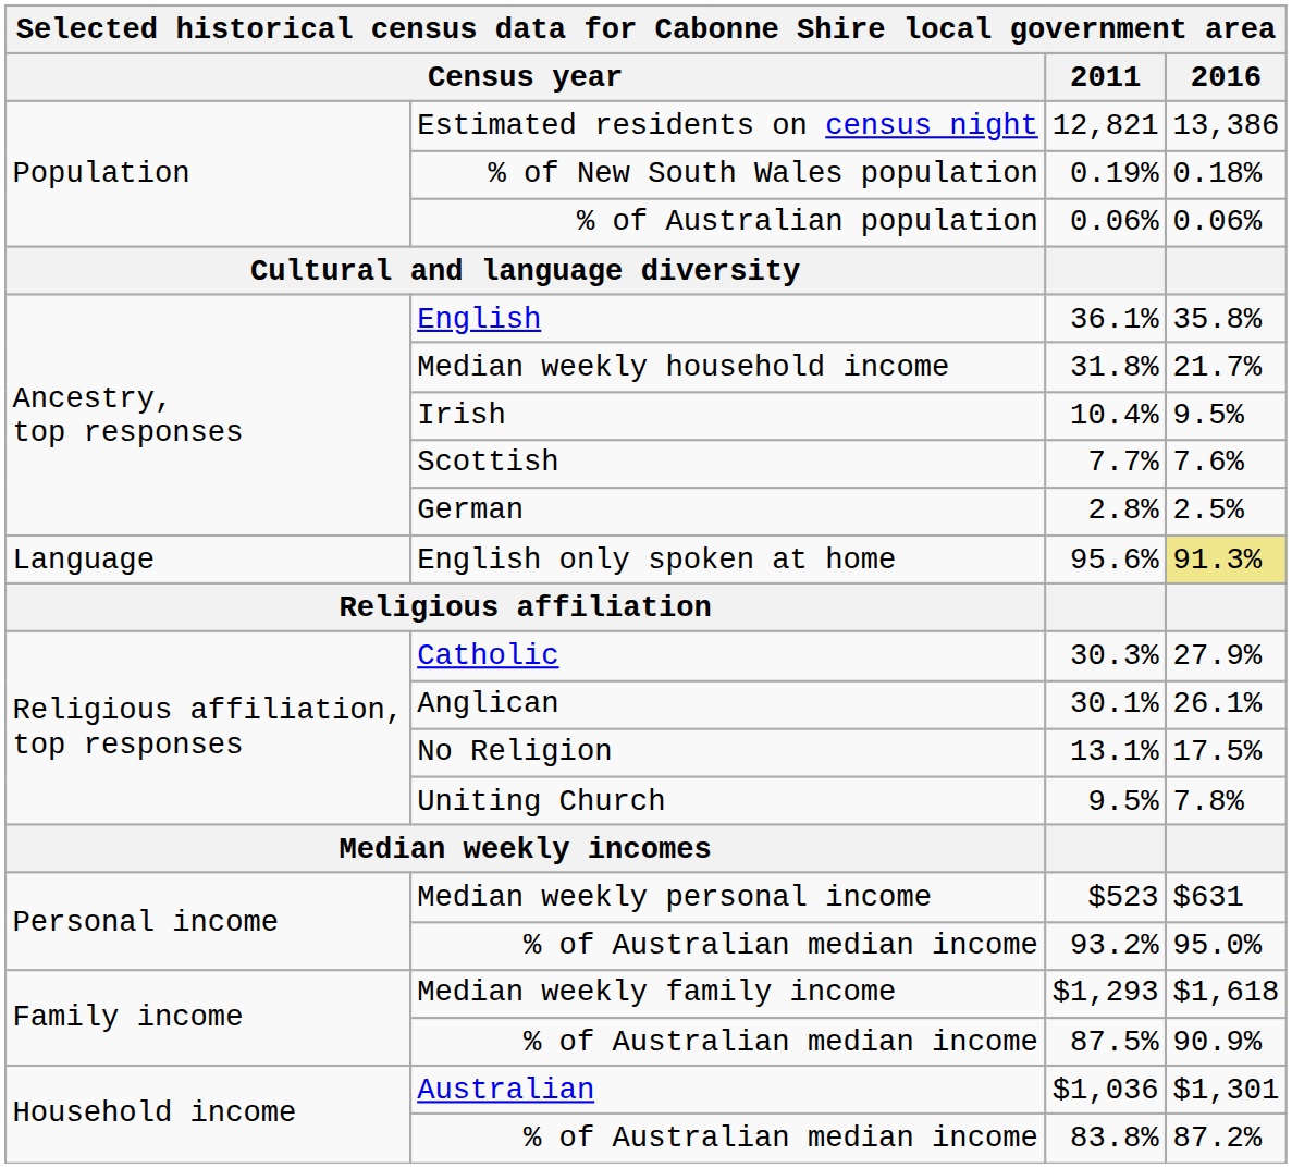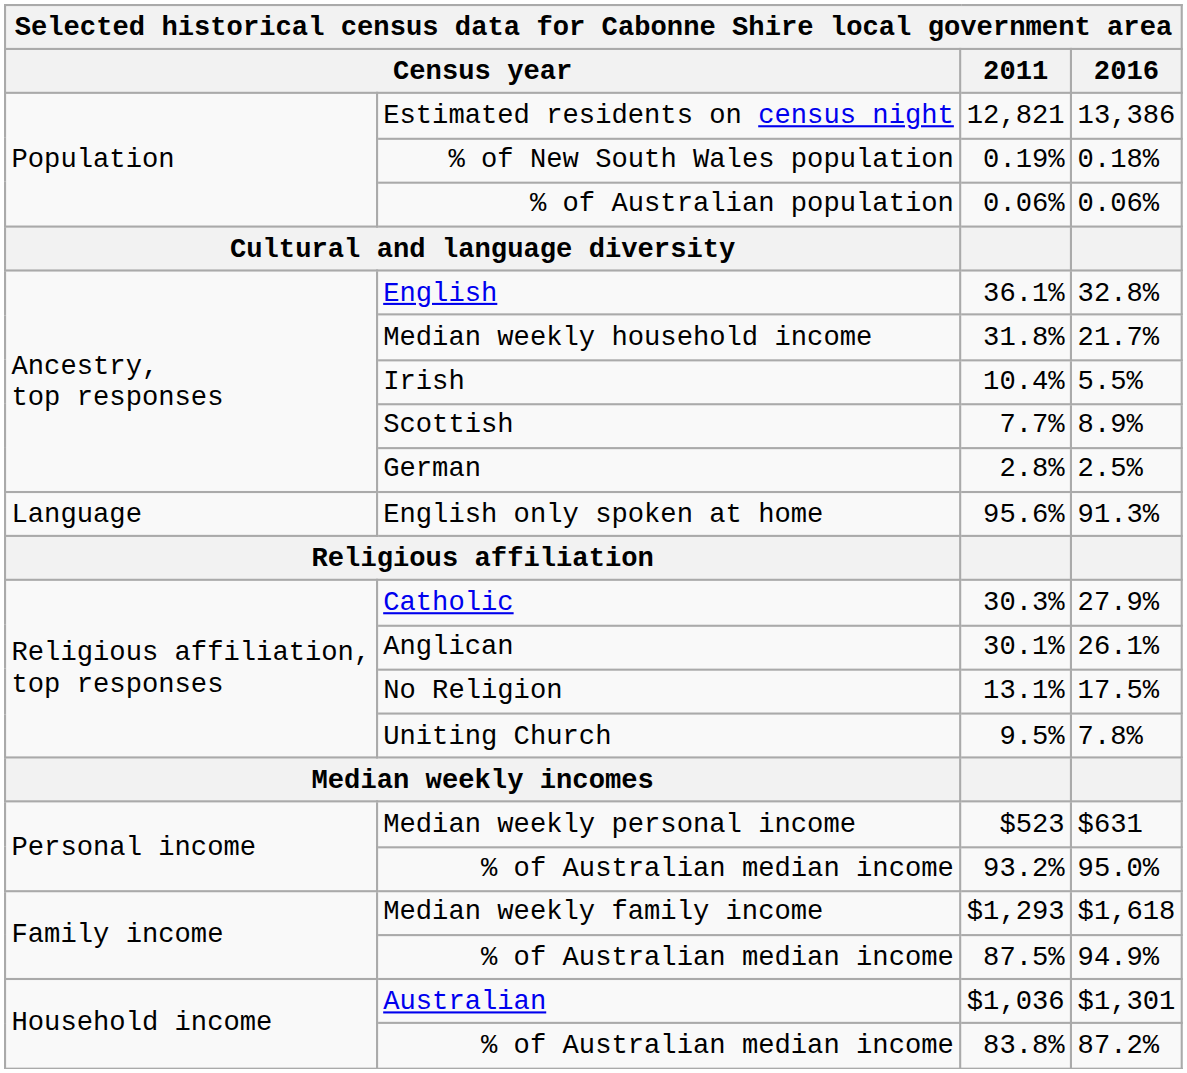 <table class="wikitable">
 <tr>
 <th colspan=7>Selected historical census data for Cabonne Shire local government area</th>
 </tr>
 <tr>
 <th colspan=3>Census year</th>
 <th>2011</th>
 <th>2016</th>
 </tr>
 <tr>
 <td colspan="2" rowspan="3">Population</td>
 <td>Estimated residents on <a href='#'>census night</a></td>
 <td align="right">12,821</td>
 <td>13,386</td>
 </tr>
 <tr>
 <td align="right">% of New South Wales population</td>
 <td align="right">0.19%</td>
 <td>0.18%</td>
 </tr>
 <tr>
 <td align="right">% of Australian population</td>
 <td align="right">0.06%</td>
 <td>0.06%</td>
 </tr>
 <tr>
 <th colspan="3">Cultural and language diversity</th>
 <th></th>
 <th></th>
 </tr>
 <tr>
 <td colspan="2" rowspan="5">Ancestry,<br>top responses</td>
 <td><a href='#'>English</a></td>
 <td align="right">36.1%</td>
-<td>35.8%</td>
+<td>32.8%</td>
 </tr>
 <tr>
 <td>Median weekly household income</td>
 <td align="right">31.8%</td>
 <td>21.7%</td>
 </tr>
 <tr>
 <td>Irish</td>
 <td align="right">10.4%</td>
-<td>9.5%</td>
+<td>5.5%</td>
 </tr>
 <tr>
 <td>Scottish</td>
 <td align="right">7.7%</td>
-<td>7.6%</td>
+<td>8.9%</td>
 </tr>
 <tr>
 <td>German</td>
 <td align="right">2.8%</td>
 <td>2.5%</td>
 </tr>
 <tr>
 <td colspan="2">Language</td>
 <td>English only spoken at home</td>
 <td align="right">95.6%</td>
-<td style="background: khaki;">91.3%</td>
+<td>91.3%</td>
 </tr>
 <tr>
 <th colspan="3">Religious affiliation</th>
 <th></th>
 <th></th>
 </tr>
 <tr>
 <td colspan="2" rowspan="4">Religious affiliation,<br>top responses</td>
 <td><a href='#'>Catholic</a></td>
 <td align="right">30.3%</td>
 <td>27.9%</td>
 </tr>
 <tr>
 <td>Anglican</td>
 <td align="right">30.1%</td>
 <td>26.1%</td>
 </tr>
 <tr>
 <td>No Religion</td>
 <td align="right">13.1%</td>
 <td>17.5%</td>
 </tr>
 <tr>
 <td>Uniting Church</td>
 <td align="right">9.5%</td>
 <td>7.8%</td>
 </tr>
 <tr>
 <th colspan="3">Median weekly incomes</th>
 <th></th>
 <th></th>
 </tr>
 <tr>
 <td colspan="2" rowspan="2">Personal income</td>
 <td>Median weekly personal income</td>
 <td align="right">$523</td>
 <td>$631</td>
 </tr>
 <tr>
 <td align="right">% of Australian median income</td>
 <td align="right">93.2%</td>
 <td>95.0%</td>
 </tr>
 <tr>
 <td colspan="2" rowspan="2">Family income</td>
 <td>Median weekly family income</td>
 <td align="right">$1,293</td>
 <td>$1,618</td>
 </tr>
 <tr>
 <td align="right">% of Australian median income</td>
 <td align="right">87.5%</td>
-<td>90.9%</td>
+<td>94.9%</td>
 </tr>
 <tr>
 <td colspan="2" rowspan="2">Household income</td>
 <td><a href='#'>Australian</a></td>
 <td align="right">$1,036</td>
 <td>$1,301</td>
 </tr>
 <tr>
 <td align="right">% of Australian median income</td>
 <td align="right">83.8%</td>
 <td>87.2%</td>
 </tr>
 <tr>
 </tr>
 </table>
